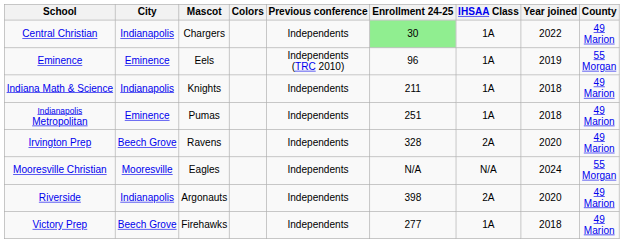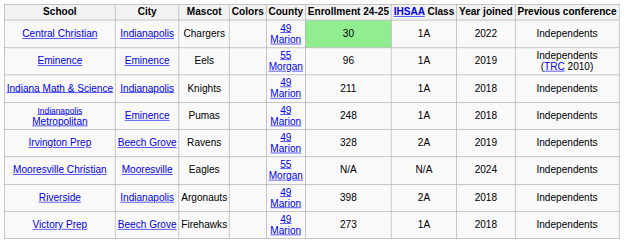 <table class="wikitable" style="text-align:center;">
 <tr>
 <th>School</th>
 <th>City</th>
 <th>Mascot</th>
 <th>Colors</th>
-<th>Previous conference</th>
+<th>County</th>
 <th>Enrollment  24-25</th>
 <th><a href='#'>IHSAA</a> Class</th>
 <th>Year joined</th>
-<th>County</th>
+<th>Previous conference</th>
 </tr>
 <tr>
 <td><a href='#'>Central Christian</a></td>
 <td><a href='#'>Indianapolis</a></td>
 <td>Chargers</td>
 <td>  </td>
-<td>Independents</td>
+<td><a href='#'>49<br>Marion</a></td>
 <td style="background: lightgreen;">30</td>
 <td>1A</td>
 <td>2022</td>
-<td><a href='#'>49<br>Marion</a></td>
+<td>Independents</td>
 </tr>
 <tr>
 <td><a href='#'>Eminence</a></td>
 <td><a href='#'>Eminence</a></td>
 <td>Eels</td>
 <td>  </td>
-<td>Independents<br>(<a href='#'>TRC</a> 2010)</td>
+<td><a href='#'>55<br>Morgan</a></td>
 <td>96</td>
 <td>1A</td>
 <td>2019</td>
-<td><a href='#'>55<br>Morgan</a></td>
+<td>Independents<br>(<a href='#'>TRC</a> 2010)</td>
 </tr>
 <tr>
 <td><a href='#'>Indiana Math & Science</a></td>
 <td><a href='#'>Indianapolis</a></td>
 <td>Knights</td>
 <td> </td>
-<td>Independents</td>
+<td><a href='#'>49<br>Marion</a></td>
 <td>211</td>
 <td>1A</td>
 <td>2018</td>
-<td><a href='#'>49<br>Marion</a></td>
+<td>Independents</td>
 </tr>
 <tr>
 <td><a href='#'><small>Indianapolis</small> <br> Metropolitan</a></td>
 <td><a href='#'>Eminence</a></td>
 <td>Pumas</td>
 <td> </td>
-<td>Independents</td>
-<td>251</td>
+<td><a href='#'>49<br>Marion</a></td>
+<td>248</td>
 <td>1A</td>
 <td>2018</td>
-<td><a href='#'>49<br>Marion</a></td>
+<td>Independents</td>
 </tr>
 <tr>
 <td><a href='#'>Irvington Prep</a></td>
 <td><a href='#'>Beech Grove</a></td>
 <td>Ravens</td>
 <td> </td>
-<td>Independents</td>
+<td><a href='#'>49<br>Marion</a></td>
 <td>328</td>
 <td>2A</td>
-<td>2020</td>
-<td><a href='#'>49<br>Marion</a></td>
+<td>2019</td>
+<td>Independents</td>
 </tr>
 <tr>
 <td><a href='#'>Mooresville Christian</a></td>
 <td><a href='#'>Mooresville</a></td>
 <td>Eagles</td>
 <td>  </td>
-<td>Independents</td>
+<td><a href='#'>55<br>Morgan</a></td>
 <td>N/A</td>
 <td>N/A</td>
 <td>2024</td>
-<td><a href='#'>55<br>Morgan</a></td>
+<td>Independents</td>
 </tr>
 <tr>
 <td><a href='#'>Riverside</a></td>
 <td><a href='#'>Indianapolis</a></td>
 <td>Argonauts</td>
 <td> </td>
-<td>Independents</td>
+<td><a href='#'>49<br>Marion</a></td>
 <td>398</td>
 <td>2A</td>
-<td>2020</td>
-<td><a href='#'>49<br>Marion</a></td>
+<td>2018</td>
+<td>Independents</td>
 </tr>
 <tr>
 <td><a href='#'>Victory Prep</a></td>
 <td><a href='#'>Beech Grove</a></td>
 <td>Firehawks</td>
 <td> </td>
-<td>Independents</td>
-<td>277</td>
+<td><a href='#'>49<br>Marion</a></td>
+<td>273</td>
 <td>1A</td>
 <td>2018</td>
-<td><a href='#'>49<br>Marion</a></td>
+<td>Independents</td>
 </tr>
 </table>
